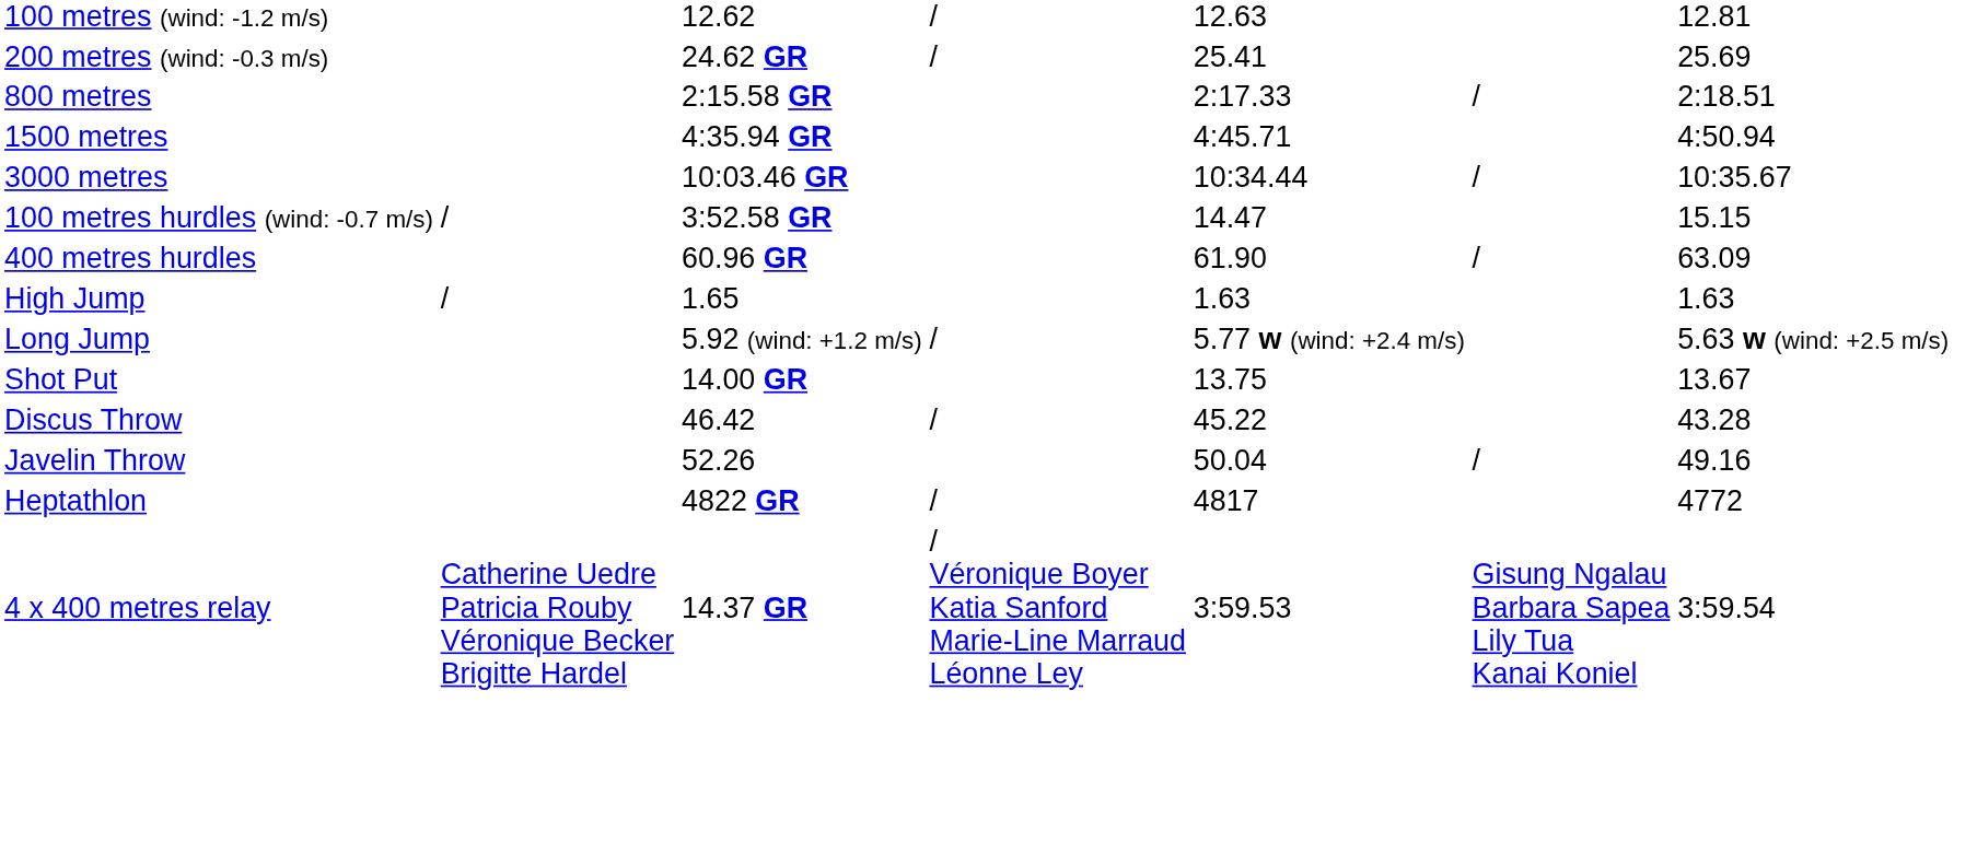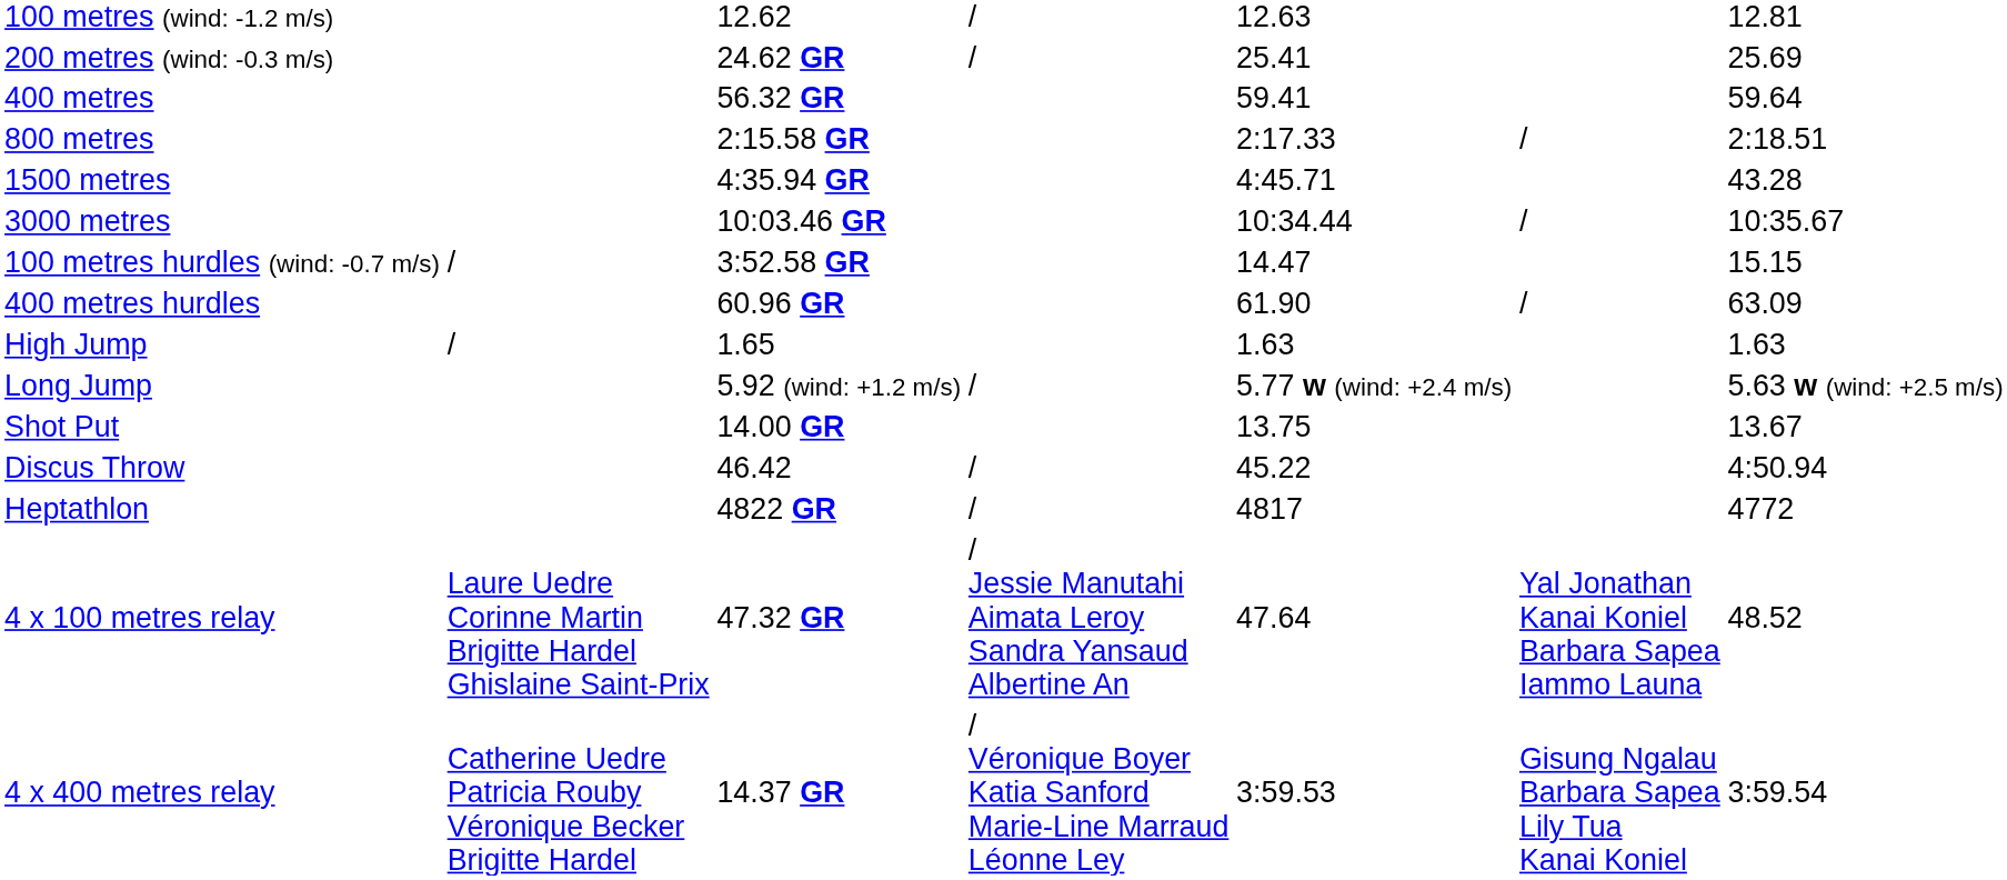 <table>
 <tr>
 <td><a href='#'>100 metres</a> <small>(wind: -1.2 m/s)</small></td>
 <td></td>
 <td>12.62</td>
 <td>/</td>
 <td>12.63</td>
 <td></td>
 <td>12.81</td>
 </tr>
 <tr>
 <td><a href='#'>200 metres</a> <small>(wind: -0.3 m/s)</small></td>
 <td></td>
 <td>24.62 <strong><a href='#'>GR</a></strong></td>
 <td>/</td>
 <td>25.41</td>
 <td></td>
 <td>25.69</td>
 </tr>
 <tr>
+<td><a href='#'>400 metres</a></td>
+<td></td>
+<td>56.32 <strong><a href='#'>GR</a></strong></td>
+<td></td>
+<td>59.41</td>
+<td></td>
+<td>59.64</td>
+</tr>
+<tr>
 <td><a href='#'>800 metres</a></td>
 <td></td>
 <td>2:15.58 <strong><a href='#'>GR</a></strong></td>
 <td></td>
 <td>2:17.33</td>
 <td>/</td>
 <td>2:18.51</td>
 </tr>
 <tr>
 <td><a href='#'>1500 metres</a></td>
 <td></td>
 <td>4:35.94 <strong><a href='#'>GR</a></strong></td>
 <td></td>
 <td>4:45.71</td>
 <td></td>
-<td>4:50.94</td>
+<td>43.28</td>
 </tr>
 <tr>
 <td><a href='#'>3000 metres</a></td>
 <td></td>
 <td>10:03.46 <strong><a href='#'>GR</a></strong></td>
 <td></td>
 <td>10:34.44</td>
 <td>/</td>
 <td>10:35.67</td>
 </tr>
 <tr>
 <td><a href='#'>100 metres hurdles</a> <small>(wind: -0.7 m/s)</small></td>
 <td>/</td>
 <td>3:52.58 <strong><a href='#'>GR</a></strong></td>
 <td></td>
 <td>14.47</td>
 <td></td>
 <td>15.15</td>
 </tr>
 <tr>
 <td><a href='#'>400 metres hurdles</a></td>
 <td></td>
 <td>60.96 <strong><a href='#'>GR</a></strong></td>
 <td></td>
 <td>61.90</td>
 <td>/</td>
 <td>63.09</td>
 </tr>
 <tr>
 <td><a href='#'>High Jump</a></td>
 <td>/</td>
 <td>1.65</td>
 <td></td>
 <td>1.63</td>
 <td></td>
 <td>1.63</td>
 </tr>
 <tr>
 <td><a href='#'>Long Jump</a></td>
 <td></td>
 <td>5.92 <small>(wind: +1.2 m/s)</small></td>
 <td>/</td>
 <td>5.77 <strong>w</strong> <small>(wind: +2.4 m/s)</small></td>
 <td></td>
 <td>5.63 <strong>w</strong> <small>(wind: +2.5 m/s)</small></td>
 </tr>
 <tr>
 <td><a href='#'>Shot Put</a></td>
 <td></td>
 <td>14.00 <strong><a href='#'>GR</a></strong></td>
 <td></td>
 <td>13.75</td>
 <td></td>
 <td>13.67</td>
 </tr>
 <tr>
 <td><a href='#'>Discus Throw</a></td>
 <td></td>
 <td>46.42</td>
 <td>/</td>
 <td>45.22</td>
 <td></td>
-<td>43.28</td>
-</tr>
-<tr>
-<td><a href='#'>Javelin Throw</a></td>
-<td></td>
-<td>52.26</td>
-<td></td>
-<td>50.04</td>
-<td>/</td>
-<td>49.16</td>
+<td>4:50.94</td>
 </tr>
 <tr>
 <td><a href='#'>Heptathlon</a></td>
 <td></td>
 <td>4822 <strong><a href='#'>GR</a></strong></td>
 <td>/</td>
 <td>4817</td>
 <td></td>
 <td>4772</td>
 </tr>
 <tr>
+<td><a href='#'>4 x 100 metres relay</a></td>
+<td> <br> <a href='#'>Laure Uedre</a> <br> <a href='#'>Corinne Martin</a> <br> <a href='#'>Brigitte Hardel</a> <br> <a href='#'>Ghislaine Saint-Prix</a></td>
+<td>47.32 <strong><a href='#'>GR</a></strong></td>
+<td>/ <br> <a href='#'>Jessie Manutahi</a> <br> <a href='#'>Aimata Leroy</a> <br> <a href='#'>Sandra Yansaud</a> <br> <a href='#'>Albertine An</a></td>
+<td>47.64</td>
+<td> <br> <a href='#'>Yal Jonathan</a> <br> <a href='#'>Kanai Koniel</a> <br> <a href='#'>Barbara Sapea</a> <br> <a href='#'>Iammo Launa</a></td>
+<td>48.52</td>
+</tr>
+<tr>
 <td><a href='#'>4 x 400 metres relay</a></td>
 <td> <br> <a href='#'>Catherine Uedre</a> <br> <a href='#'>Patricia Rouby</a> <br> <a href='#'>Véronique Becker</a> <br> <a href='#'>Brigitte Hardel</a></td>
 <td>14.37 <strong><a href='#'>GR</a></strong></td>
 <td>/ <br> <a href='#'>Véronique Boyer</a> <br> <a href='#'>Katia Sanford</a> <br> <a href='#'>Marie-Line Marraud</a> <br> <a href='#'>Léonne Ley</a></td>
 <td>3:59.53</td>
 <td> <br> <a href='#'>Gisung Ngalau</a> <br> <a href='#'>Barbara Sapea</a> <br> <a href='#'>Lily Tua</a> <br> <a href='#'>Kanai Koniel</a></td>
 <td>3:59.54</td>
 </tr>
 </table>
